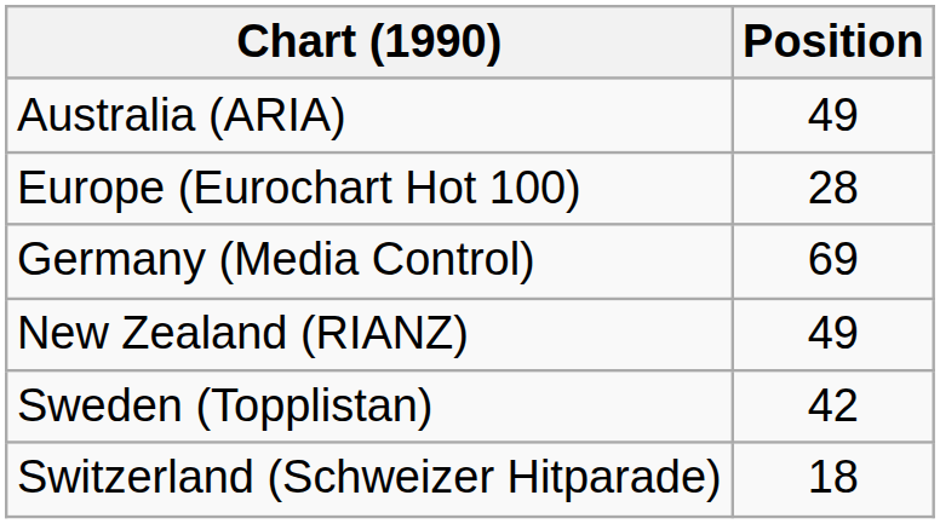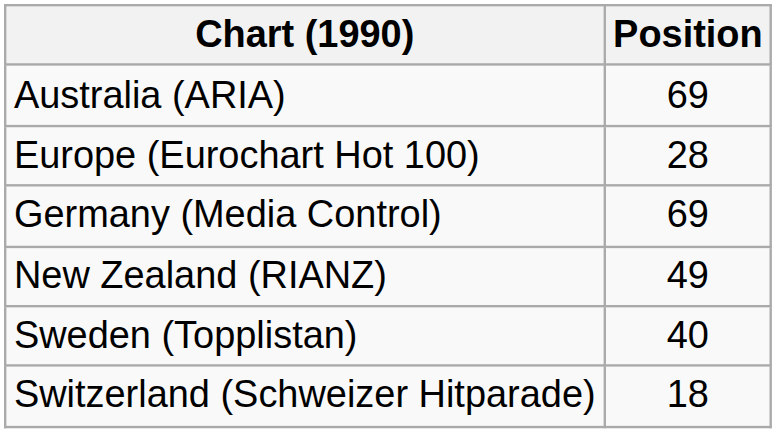 <table class="wikitable sortable">
 <tr>
 <th>Chart (1990)</th>
 <th>Position</th>
 </tr>
 <tr>
 <td>Australia (ARIA)</td>
-<td align="center">49</td>
+<td align="center">69</td>
 </tr>
 <tr>
 <td>Europe (Eurochart Hot 100)</td>
 <td align="center">28</td>
 </tr>
 <tr>
 <td>Germany (Media Control)</td>
 <td align="center">69</td>
 </tr>
 <tr>
 <td>New Zealand (RIANZ)</td>
 <td align="center">49</td>
 </tr>
 <tr>
 <td>Sweden (Topplistan)</td>
-<td align="center">42</td>
+<td align="center">40</td>
 </tr>
 <tr>
 <td>Switzerland (Schweizer Hitparade)</td>
 <td align="center">18</td>
 </tr>
 </table>
